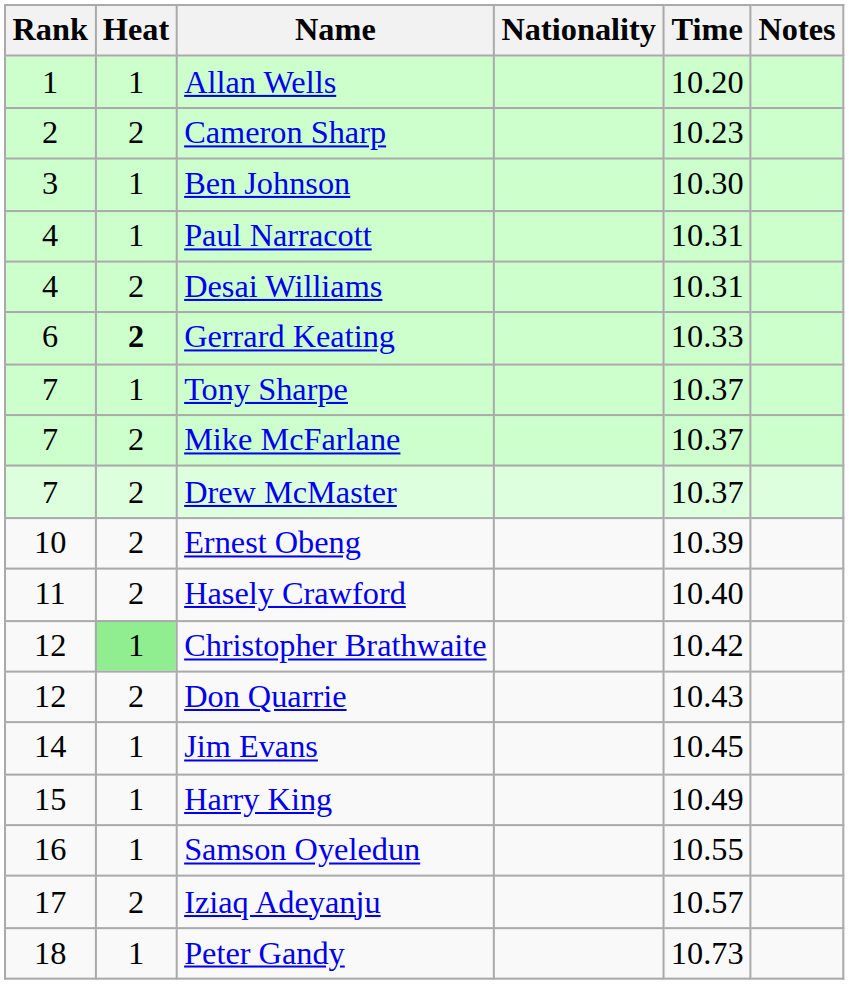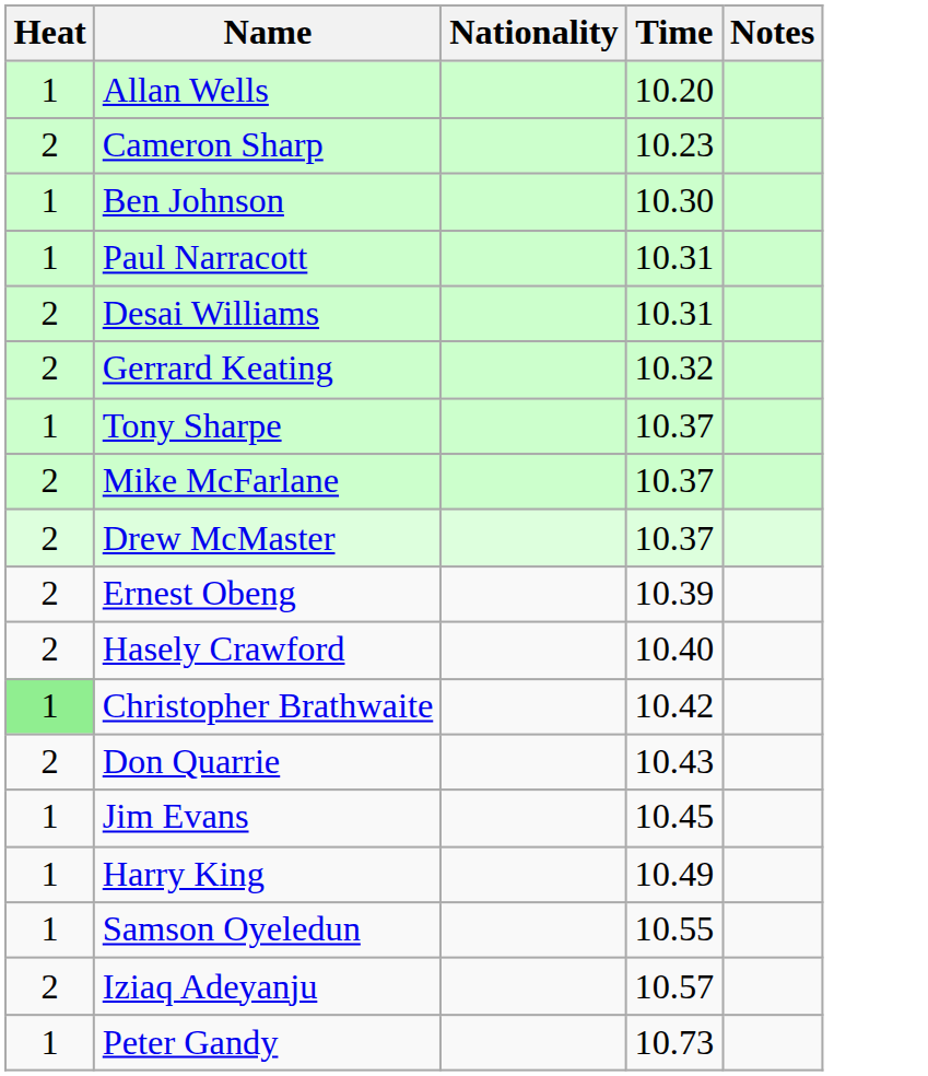 <table class="wikitable sortable" style="text-align:center">
 <tr>
-<th>Rank</th>
 <th>Heat</th>
 <th>Name</th>
 <th>Nationality</th>
 <th>Time</th>
 <th>Notes</th>
 </tr>
 <tr bgcolor=ccffcc>
 <td>1</td>
-<td>1</td>
 <td align=left><a href='#'>Allan Wells</a></td>
 <td align=left></td>
 <td>10.20</td>
 <td></td>
 </tr>
 <tr bgcolor=ccffcc>
 <td>2</td>
-<td>2</td>
 <td align=left><a href='#'>Cameron Sharp</a></td>
 <td align=left></td>
 <td>10.23</td>
 <td></td>
 </tr>
 <tr bgcolor=ccffcc>
-<td>3</td>
 <td>1</td>
 <td align=left><a href='#'>Ben Johnson</a></td>
 <td align=left></td>
 <td>10.30</td>
 <td></td>
 </tr>
 <tr bgcolor=ccffcc>
-<td>4</td>
 <td>1</td>
 <td align=left><a href='#'>Paul Narracott</a></td>
 <td align=left></td>
 <td>10.31</td>
 <td></td>
 </tr>
 <tr bgcolor=ccffcc>
-<td>4</td>
 <td>2</td>
 <td align=left><a href='#'>Desai Williams</a></td>
 <td align=left></td>
 <td>10.31</td>
 <td></td>
 </tr>
 <tr bgcolor=ccffcc>
-<td>6</td>
-<td><strong>2</strong></td>
+<td>2</td>
 <td align=left><a href='#'>Gerrard Keating</a></td>
 <td align=left></td>
-<td>10.33</td>
+<td>10.32</td>
 <td></td>
 </tr>
 <tr bgcolor=ccffcc>
-<td>7</td>
 <td>1</td>
 <td align=left><a href='#'>Tony Sharpe</a></td>
 <td align=left></td>
 <td>10.37</td>
 <td></td>
 </tr>
 <tr bgcolor=ccffcc>
-<td>7</td>
 <td>2</td>
 <td align=left><a href='#'>Mike McFarlane</a></td>
 <td align=left></td>
 <td>10.37</td>
 <td></td>
 </tr>
 <tr bgcolor=ddffdd>
-<td>7</td>
 <td>2</td>
 <td align=left><a href='#'>Drew McMaster</a></td>
 <td align=left></td>
 <td>10.37</td>
 <td></td>
 </tr>
 <tr>
-<td>10</td>
 <td>2</td>
 <td align=left><a href='#'>Ernest Obeng</a></td>
 <td align=left></td>
 <td>10.39</td>
 <td></td>
 </tr>
 <tr>
-<td>11</td>
 <td>2</td>
 <td align=left><a href='#'>Hasely Crawford</a></td>
 <td align=left></td>
 <td>10.40</td>
 <td></td>
 </tr>
 <tr>
-<td>12</td>
 <td style="background: lightgreen;">1</td>
 <td align=left><a href='#'>Christopher Brathwaite</a></td>
 <td align=left></td>
 <td>10.42</td>
 <td></td>
 </tr>
 <tr>
-<td>12</td>
 <td>2</td>
 <td align=left><a href='#'>Don Quarrie</a></td>
 <td align=left></td>
 <td>10.43</td>
 <td></td>
 </tr>
 <tr>
-<td>14</td>
 <td>1</td>
 <td align=left><a href='#'>Jim Evans</a></td>
 <td align=left></td>
 <td>10.45</td>
 <td></td>
 </tr>
 <tr>
-<td>15</td>
 <td>1</td>
 <td align=left><a href='#'>Harry King</a></td>
 <td align=left></td>
 <td>10.49</td>
 <td></td>
 </tr>
 <tr>
-<td>16</td>
 <td>1</td>
 <td align=left><a href='#'>Samson Oyeledun</a></td>
 <td align=left></td>
 <td>10.55</td>
 <td></td>
 </tr>
 <tr>
-<td>17</td>
 <td>2</td>
 <td align=left><a href='#'>Iziaq Adeyanju</a></td>
 <td align=left></td>
 <td>10.57</td>
 <td></td>
 </tr>
 <tr>
-<td>18</td>
 <td>1</td>
 <td align=left><a href='#'>Peter Gandy</a></td>
 <td align=left></td>
 <td>10.73</td>
 <td></td>
 </tr>
 </table>
